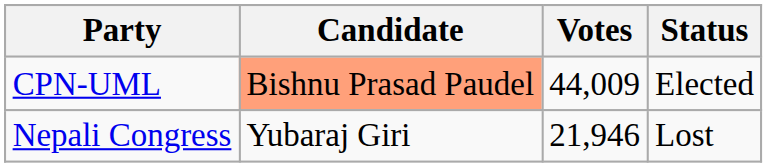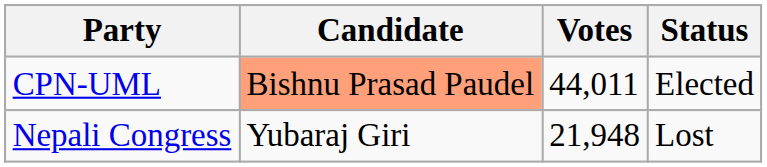 <table class="wikitable">
 <tr>
 <th>Party</th>
 <th>Candidate</th>
 <th>Votes</th>
 <th>Status</th>
 </tr>
 <tr>
 <td><a href='#'>CPN-UML</a></td>
 <td style="background: lightsalmon;">Bishnu Prasad Paudel</td>
-<td>44,009</td>
+<td>44,011</td>
 <td>Elected</td>
 </tr>
 <tr>
 <td><a href='#'>Nepali Congress</a></td>
 <td>Yubaraj Giri</td>
-<td>21,946</td>
+<td>21,948</td>
 <td>Lost</td>
 </tr>
 </table>
